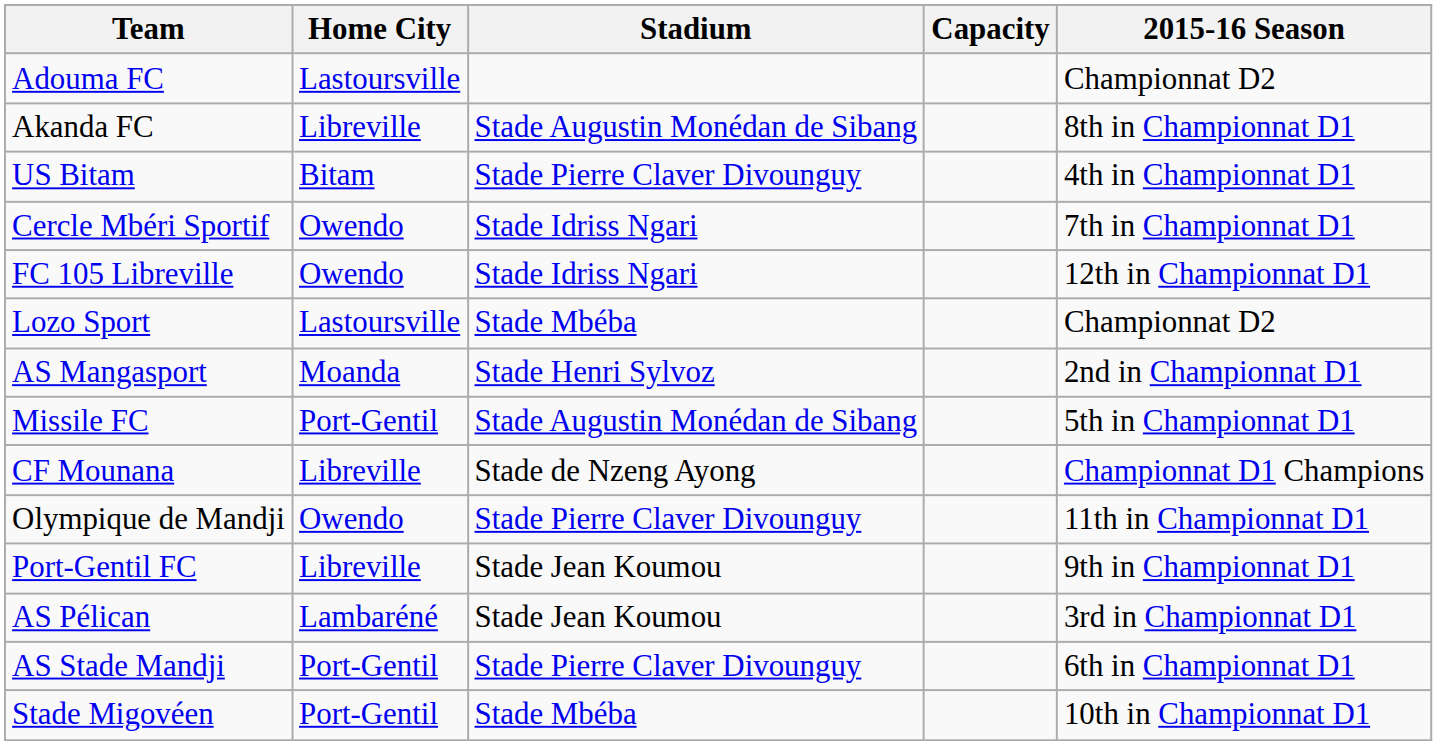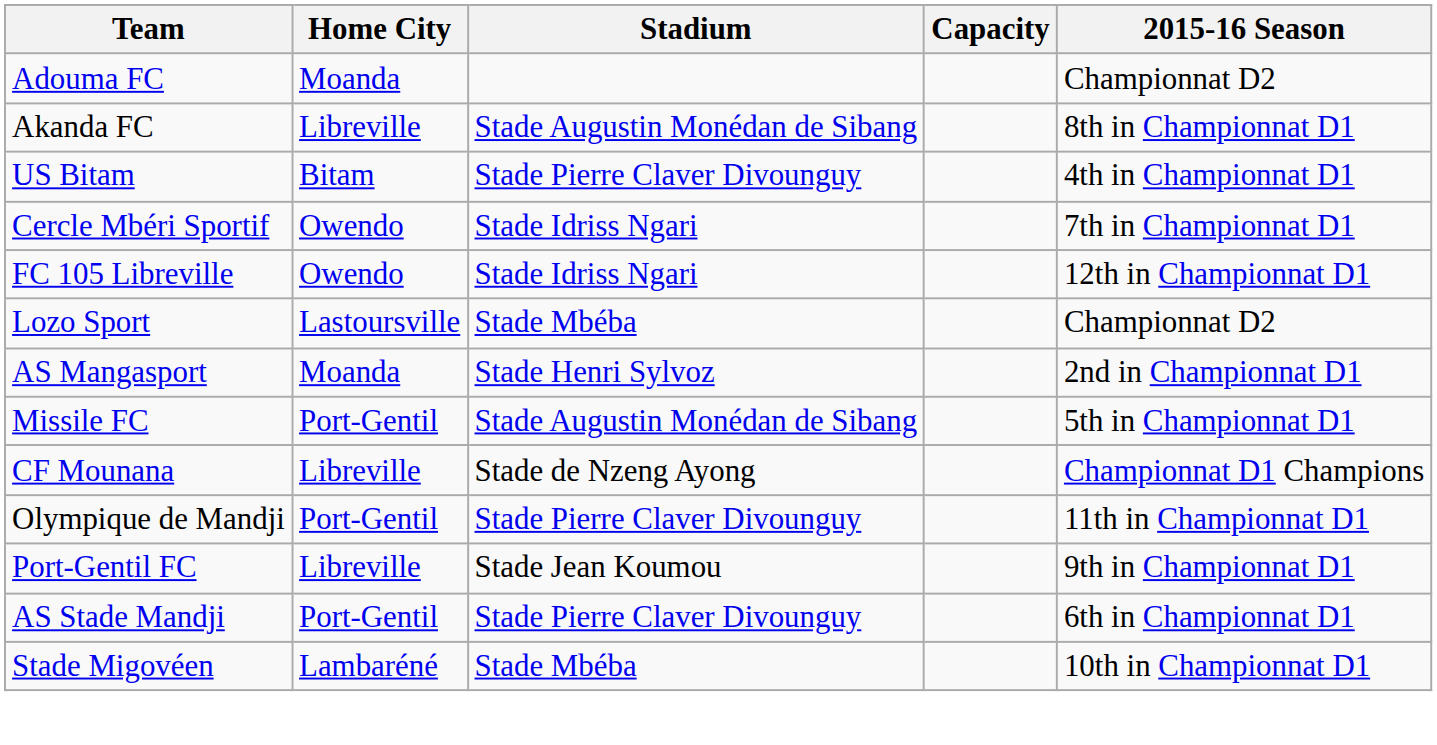 <table class="wikitable">
 <tr>
 <th>Team</th>
 <th>Home City</th>
 <th>Stadium</th>
 <th>Capacity</th>
 <th>2015-16 Season</th>
 </tr>
 <tr>
 <td><a href='#'>Adouma FC</a></td>
-<td><a href='#'>Lastoursville</a></td>
+<td><a href='#'>Moanda</a></td>
 <td></td>
 <td></td>
 <td>Championnat D2</td>
 </tr>
 <tr>
 <td>Akanda FC</td>
 <td><a href='#'>Libreville</a></td>
 <td><a href='#'>Stade Augustin Monédan de Sibang</a></td>
 <td></td>
 <td>8th in <a href='#'>Championnat D1</a></td>
 </tr>
 <tr>
 <td><a href='#'>US Bitam</a></td>
 <td><a href='#'>Bitam</a></td>
 <td><a href='#'>Stade Pierre Claver Divounguy</a></td>
 <td></td>
 <td>4th in <a href='#'>Championnat D1</a></td>
 </tr>
 <tr>
 <td><a href='#'>Cercle Mbéri Sportif</a></td>
 <td><a href='#'>Owendo</a></td>
 <td><a href='#'>Stade Idriss Ngari</a></td>
 <td></td>
 <td>7th in <a href='#'>Championnat D1</a></td>
 </tr>
 <tr>
 <td><a href='#'>FC 105 Libreville</a></td>
 <td><a href='#'>Owendo</a></td>
 <td><a href='#'>Stade Idriss Ngari</a></td>
 <td></td>
 <td>12th in <a href='#'>Championnat D1</a></td>
 </tr>
 <tr>
 <td><a href='#'>Lozo Sport</a></td>
 <td><a href='#'>Lastoursville</a></td>
 <td><a href='#'>Stade Mbéba</a></td>
 <td></td>
 <td>Championnat D2</td>
 </tr>
 <tr>
 <td><a href='#'>AS Mangasport</a></td>
 <td><a href='#'>Moanda</a></td>
 <td><a href='#'>Stade Henri Sylvoz</a></td>
 <td></td>
 <td>2nd in <a href='#'>Championnat D1</a></td>
 </tr>
 <tr>
 <td><a href='#'>Missile FC</a></td>
 <td><a href='#'>Port-Gentil</a></td>
 <td><a href='#'>Stade Augustin Monédan de Sibang</a></td>
 <td></td>
 <td>5th in <a href='#'>Championnat D1</a></td>
 </tr>
 <tr>
 <td><a href='#'>CF Mounana</a></td>
 <td><a href='#'>Libreville</a></td>
 <td>Stade de Nzeng Ayong</td>
 <td></td>
 <td><a href='#'>Championnat D1</a> Champions</td>
 </tr>
 <tr>
 <td>Olympique de Mandji</td>
-<td><a href='#'>Owendo</a></td>
+<td><a href='#'>Port-Gentil</a></td>
 <td><a href='#'>Stade Pierre Claver Divounguy</a></td>
 <td></td>
 <td>11th in <a href='#'>Championnat D1</a></td>
 </tr>
 <tr>
 <td><a href='#'>Port-Gentil FC</a></td>
 <td><a href='#'>Libreville</a></td>
 <td>Stade Jean Koumou</td>
 <td></td>
 <td>9th in <a href='#'>Championnat D1</a></td>
 </tr>
 <tr>
-<td><a href='#'>AS Pélican</a></td>
-<td><a href='#'>Lambaréné</a></td>
-<td>Stade Jean Koumou</td>
-<td></td>
-<td>3rd in <a href='#'>Championnat D1</a></td>
-</tr>
-<tr>
 <td><a href='#'>AS Stade Mandji</a></td>
 <td><a href='#'>Port-Gentil</a></td>
 <td><a href='#'>Stade Pierre Claver Divounguy</a></td>
 <td></td>
 <td>6th in <a href='#'>Championnat D1</a></td>
 </tr>
 <tr>
 <td><a href='#'>Stade Migovéen</a></td>
-<td><a href='#'>Port-Gentil</a></td>
+<td><a href='#'>Lambaréné</a></td>
 <td><a href='#'>Stade Mbéba</a></td>
 <td></td>
 <td>10th in <a href='#'>Championnat D1</a></td>
 </tr>
 </table>
